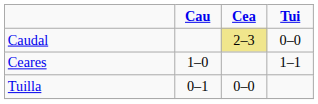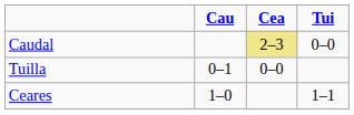 <table style="font-size: 90%; text-align: center" class="wikitable">
 <tr>
 <td width=165></td>
 <td align="center" width=40><strong><a href='#'>Cau</a></strong></td>
 <td width=40><strong><a href='#'>Cea</a></strong></td>
 <td width=40><strong><a href='#'>Tui</a></strong></td>
 </tr>
 <tr>
 <td align=left><a href='#'>Caudal</a></td>
 <td></td>
 <td style="background: khaki;"> 2–3</td>
 <td> 0–0</td>
 </tr>
 <tr>
+<td align=left><a href='#'>Tuilla</a></td>
+<td> 0–1</td>
+<td> 0–0</td>
+<td></td>
+</tr>
+<tr>
 <td align=left><a href='#'>Ceares</a></td>
 <td> 1–0</td>
 <td></td>
 <td> 1–1</td>
 </tr>
 <tr>
-<td align=left><a href='#'>Tuilla</a></td>
-<td> 0–1</td>
-<td> 0–0</td>
-<td></td>
-</tr>
-<tr>
 </tr>
 </table>
